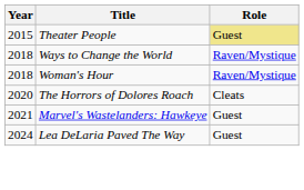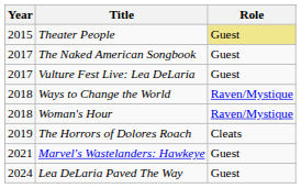 <table class="wikitable">
 <tr>
 <th>Year</th>
 <th>Title</th>
 <th>Role</th>
 </tr>
 <tr>
 <td>2015</td>
 <td><em>Theater People</em></td>
 <td style="background: khaki;">Guest</td>
 </tr>
 <tr>
+<td>2017</td>
+<td><em>The Naked American Songbook</em></td>
+<td>Guest</td>
+</tr>
+<tr>
+<td>2017</td>
+<td><em>Vulture Fest Live: Lea DeLaria</em></td>
+<td>Guest</td>
+</tr>
+<tr>
 <td>2018</td>
 <td><em>Ways to Change the World</em></td>
 <td><a href='#'>Raven/Mystique</a></td>
 </tr>
 <tr>
 <td>2018</td>
 <td><em>Woman's Hour</em></td>
 <td><a href='#'>Raven/Mystique</a></td>
 </tr>
 <tr>
-<td>2020</td>
+<td>2019</td>
 <td><em>The Horrors of Dolores Roach</em></td>
 <td>Cleats</td>
 </tr>
 <tr>
 <td>2021</td>
 <td><em><a href='#'>Marvel's Wastelanders: Hawkeye</a></em></td>
 <td>Guest</td>
 </tr>
 <tr>
 <td>2024</td>
 <td><em>Lea DeLaria Paved The Way</em></td>
 <td>Guest</td>
 </tr>
 </table>
